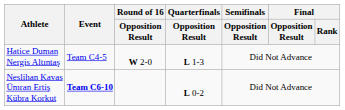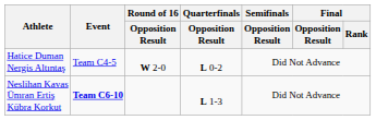 <table class=wikitable style="text-align: center; font-size:90%">
 <tr>
 <th rowspan="2">Athlete</th>
 <th rowspan="2">Event</th>
 <th>Round of 16</th>
 <th>Quarterfinals</th>
 <th>Semifinals</th>
 <th colspan="2">Final</th>
 </tr>
 <tr>
 <th>Opposition<br>Result</th>
 <th>Opposition<br>Result</th>
 <th>Opposition<br>Result</th>
 <th>Opposition<br>Result</th>
 <th>Rank</th>
 </tr>
 <tr>
 <td align=left><a href='#'>Hatice Duman</a><br><a href='#'>Nergis Altıntaş</a></td>
 <td align=left><a href='#'>Team C4-5</a></td>
 <td><br><strong>W</strong> 2-0</td>
-<td><br><strong>L</strong> 1-3</td>
+<td><br><strong>L</strong> 0-2</td>
 <td colspan=3>Did Not Advance</td>
 </tr>
 <tr>
 <td align=left><a href='#'>Neslihan Kavas</a><br><a href='#'>Ümran Ertiş</a><br><a href='#'>Kübra Korkut</a></td>
 <td align=left><strong><a href='#'>Team C6-10</a></strong></td>
 <td></td>
-<td><br><strong>L</strong> 0-2</td>
+<td><br><strong>L</strong> 1-3</td>
 <td colspan=3>Did Not Advance</td>
 </tr>
 </table>
